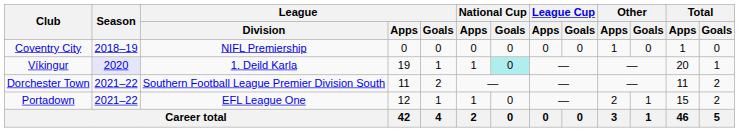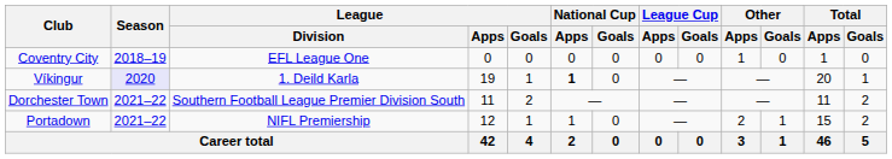 <table class="wikitable" style="text-align:center">
 <tr>
 <th rowspan="2">Club</th>
 <th rowspan="2">Season</th>
 <th colspan="3">League</th>
 <th colspan="2">National Cup</th>
 <th colspan="2"><a href='#'>League Cup</a></th>
 <th colspan="2">Other</th>
 <th colspan="2">Total</th>
 </tr>
 <tr>
 <th>Division</th>
 <th>Apps</th>
 <th>Goals</th>
 <th>Apps</th>
 <th>Goals</th>
 <th>Apps</th>
 <th>Goals</th>
 <th>Apps</th>
 <th>Goals</th>
 <th>Apps</th>
 <th>Goals</th>
 </tr>
 <tr>
 <td><a href='#'>Coventry City</a></td>
 <td><a href='#'>2018–19</a></td>
-<td><a href='#'>NIFL Premiership</a></td>
+<td><a href='#'>EFL League One</a></td>
 <td>0</td>
 <td>0</td>
 <td>0</td>
 <td>0</td>
 <td>0</td>
 <td>0</td>
 <td>1</td>
 <td>0</td>
 <td>1</td>
 <td>0</td>
 </tr>
 <tr>
 <td><a href='#'>Víkingur</a></td>
 <td style="background: lavender;"><a href='#'>2020</a></td>
 <td><a href='#'>1. Deild Karla</a></td>
 <td>19</td>
 <td>1</td>
-<td>1</td>
-<td style="background: paleturquoise;">0</td>
+<td><strong>1</strong></td>
+<td>0</td>
 <td colspan="2">—</td>
 <td colspan="2">—</td>
 <td>20</td>
 <td>1</td>
 </tr>
 <tr>
 <td><a href='#'>Dorchester Town</a></td>
 <td><a href='#'>2021–22</a></td>
 <td><a href='#'>Southern Football League Premier Division South</a></td>
 <td>11</td>
 <td>2</td>
 <td colspan="2">—</td>
 <td colspan="2">—</td>
 <td colspan="2">—</td>
 <td>11</td>
 <td>2</td>
 </tr>
 <tr>
 <td><a href='#'>Portadown</a></td>
 <td><a href='#'>2021–22</a></td>
-<td><a href='#'>EFL League One</a></td>
+<td><a href='#'>NIFL Premiership</a></td>
 <td>12</td>
 <td>1</td>
 <td>1</td>
 <td>0</td>
 <td colspan="2">—</td>
 <td>2</td>
 <td>1</td>
 <td>15</td>
 <td>2</td>
 </tr>
 <tr>
 <th colspan="3">Career total</th>
 <th>42</th>
 <th>4</th>
 <th>2</th>
 <th>0</th>
 <th>0</th>
 <th>0</th>
 <th>3</th>
 <th>1</th>
 <th>46</th>
 <th>5</th>
 </tr>
 </table>
